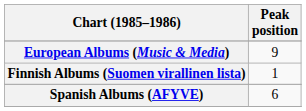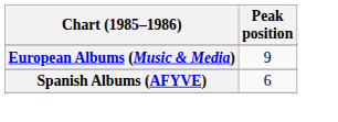 <table class="wikitable sortable plainrowheaders" style="text-align:center">
 <tr>
 <th scope="col">Chart (1985–1986)</th>
 <th scope="col">Peak<br>position</th>
 </tr>
 <tr>
 </tr>
 <tr>
 </tr>
 <tr>
 <th scope="row"><a href='#'>European Albums</a> (<em><a href='#'>Music & Media</a></em>)</th>
 <td>9</td>
 </tr>
 <tr>
-<th scope="row">Finnish Albums (<a href='#'>Suomen virallinen lista</a>)</th>
-<td>1</td>
-</tr>
-<tr>
 </tr>
 <tr>
 </tr>
 <tr>
 <th scope="row">Spanish Albums (<a href='#'>AFYVE</a>)</th>
 <td>6</td>
 </tr>
 <tr>
 </tr>
 <tr>
 </tr>
 </table>
